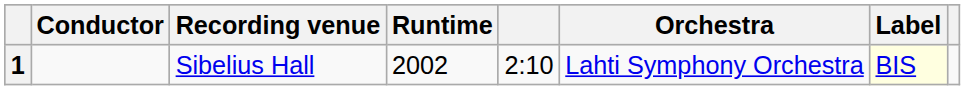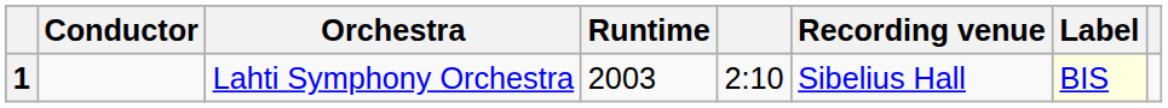 <table class="wikitable" style="margin-right:0; font-size:95%">
 <tr>
 <th scope="col"></th>
 <th scope=col>Conductor</th>
-<th scope=col>Recording venue</th>
+<th scope=col>Orchestra</th>
 <th scope=col>Runtime</th>
 <th scope=col></th>
-<th scope=col>Orchestra</th>
+<th scope=col>Recording venue</th>
 <th scope=col>Label</th>
 <th scope=col class="unsortable"></th>
 </tr>
 <tr>
 <th scope="row">1</th>
 <td></td>
+<td><a href='#'>Lahti Symphony Orchestra</a></td>
+<td>2003</td>
+<td>2:10</td>
 <td><a href='#'>Sibelius Hall</a></td>
-<td>2002</td>
-<td>2:10</td>
-<td><a href='#'>Lahti Symphony Orchestra</a></td>
 <td style="background: lightyellow;"><a href='#'>BIS</a></td>
 <td></td>
 </tr>
 </table>
